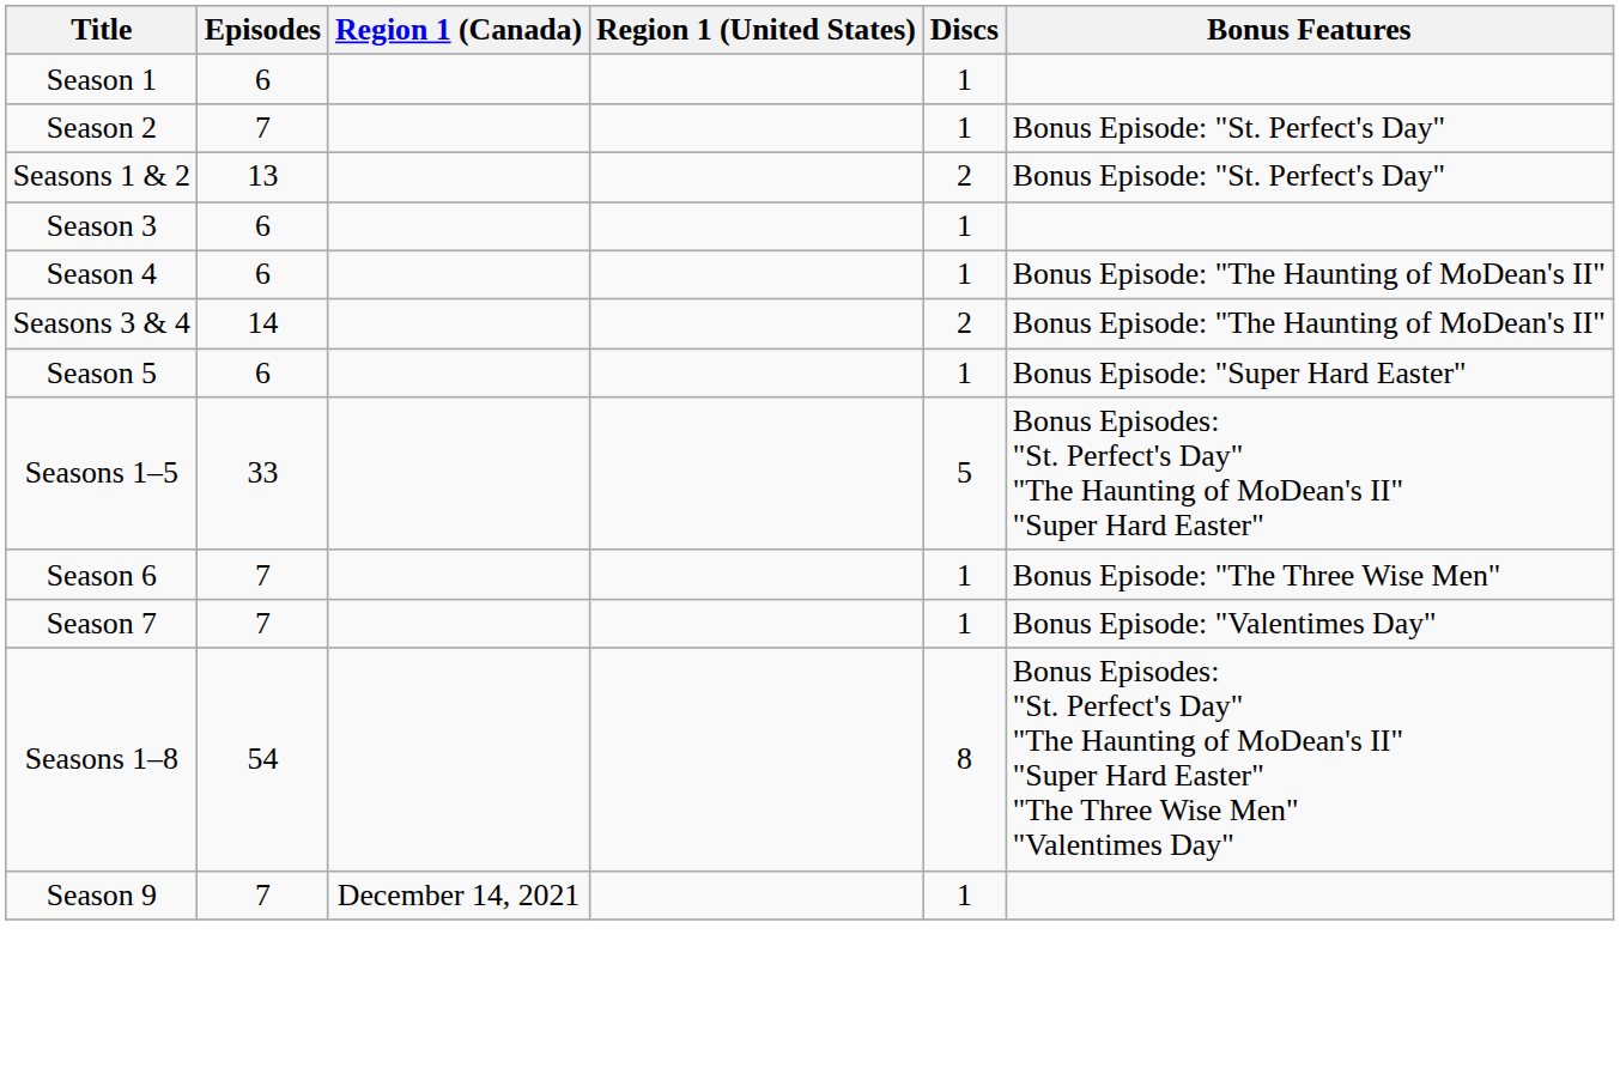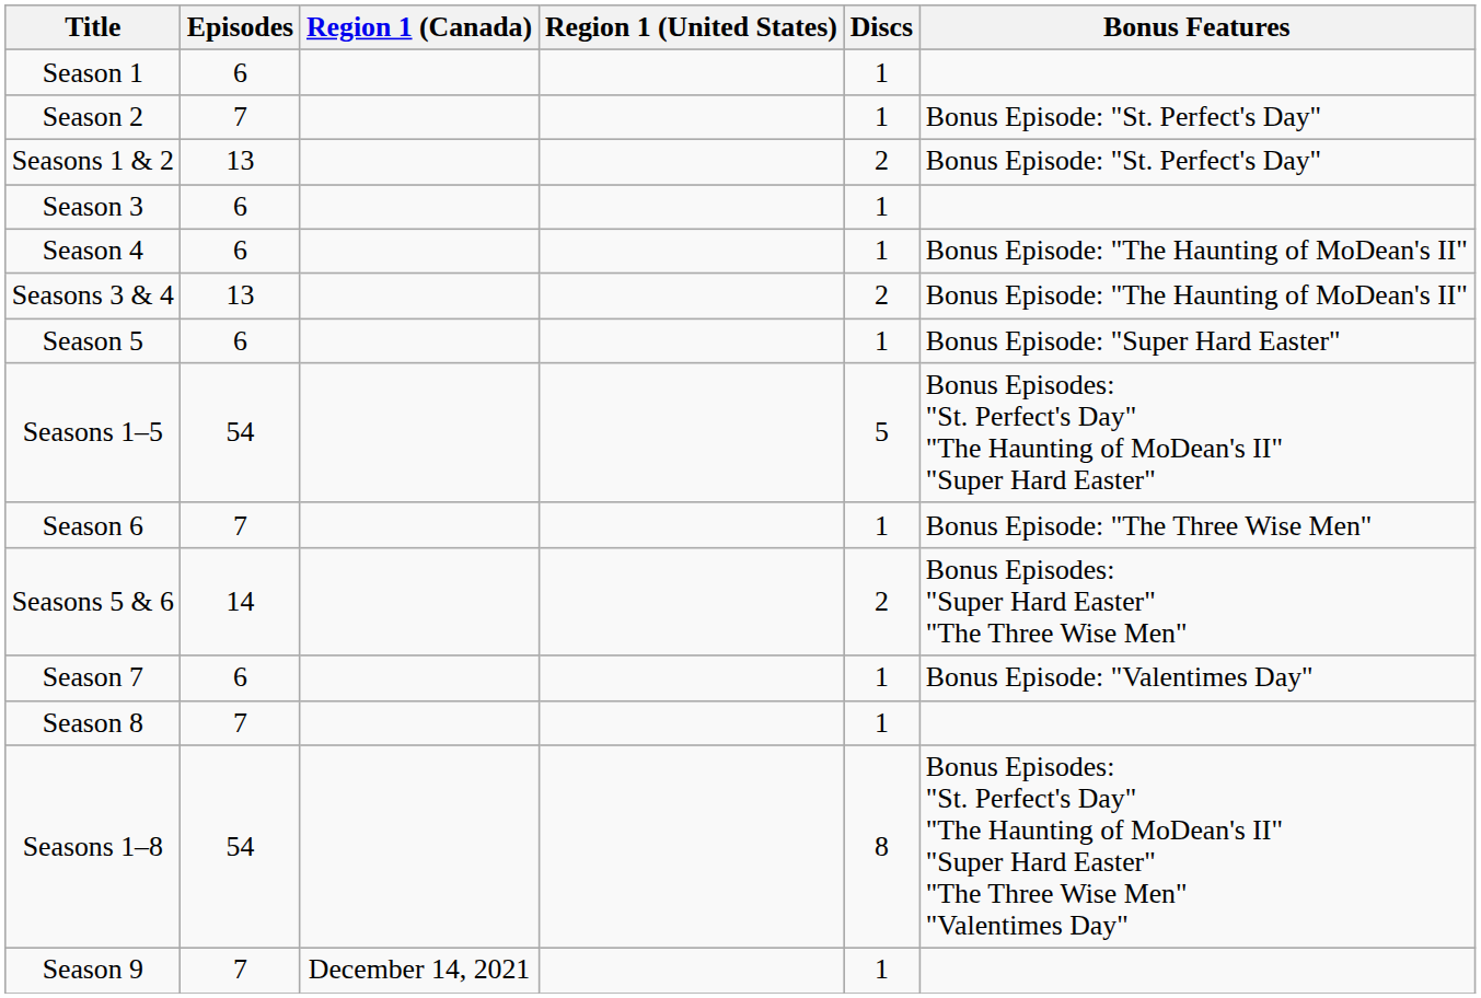 <table class="wikitable plainrowheaders" style="text-align: center;">
 <tr>
 <th scope="col">Title</th>
 <th scope="col">Episodes</th>
 <th scope="col"><a href='#'>Region 1</a> (Canada)</th>
 <th scope="col">Region 1 (United States)</th>
 <th scope="col">Discs</th>
 <th scope="col">Bonus Features</th>
 </tr>
 <tr>
 <td scope="row">Season 1</td>
 <td>6</td>
 <td></td>
 <td></td>
 <td>1</td>
 <td></td>
 </tr>
 <tr>
 <td scope="row">Season 2</td>
 <td>7</td>
 <td></td>
 <td></td>
 <td>1</td>
 <td style="text-align: left;">Bonus Episode: "St. Perfect's Day"</td>
 </tr>
 <tr>
 <td scope="row">Seasons 1 & 2</td>
 <td>13</td>
 <td></td>
 <td></td>
 <td>2</td>
 <td style="text-align: left;">Bonus Episode: "St. Perfect's Day"</td>
 </tr>
 <tr>
 <td scope="row">Season 3</td>
 <td>6</td>
 <td></td>
 <td></td>
 <td>1</td>
 <td></td>
 </tr>
 <tr>
 <td scope="row">Season 4</td>
 <td>6</td>
 <td></td>
 <td></td>
 <td>1</td>
 <td style="text-align: left;">Bonus Episode: "The Haunting of MoDean's II"</td>
 </tr>
 <tr>
 <td scope="row">Seasons 3 & 4</td>
-<td>14</td>
+<td>13</td>
 <td></td>
 <td></td>
 <td>2</td>
 <td style="text-align: left;">Bonus Episode: "The Haunting of MoDean's II"</td>
 </tr>
 <tr>
 <td scope="row">Season 5</td>
 <td>6</td>
 <td></td>
 <td></td>
 <td>1</td>
 <td style="text-align: left;">Bonus Episode: "Super Hard Easter"</td>
 </tr>
 <tr>
 <td scope="row">Seasons 1–5</td>
-<td>33</td>
+<td>54</td>
 <td></td>
 <td></td>
 <td>5</td>
 <td style="text-align: left;">Bonus Episodes:<br>"St. Perfect's Day"<br>"The Haunting of MoDean's II"<br>"Super Hard Easter"</td>
 </tr>
 <tr>
 <td scope="row">Season 6</td>
 <td>7</td>
 <td></td>
 <td></td>
 <td>1</td>
 <td style="text-align: left;">Bonus Episode: "The Three Wise Men"</td>
 </tr>
 <tr>
+<td scope="row">Seasons 5 & 6</td>
+<td>14</td>
+<td></td>
+<td></td>
+<td>2</td>
+<td style="text-align: left;">Bonus Episodes:<br>"Super Hard Easter"<br>"The Three Wise Men"</td>
+</tr>
+<tr>
 <td scope="row">Season 7</td>
+<td>6</td>
+<td></td>
+<td></td>
+<td>1</td>
+<td style="text-align: left;">Bonus Episode: "Valentimes Day"</td>
+</tr>
+<tr>
+<td scope="row">Season 8</td>
 <td>7</td>
 <td></td>
 <td></td>
 <td>1</td>
-<td style="text-align: left;">Bonus Episode: "Valentimes Day"</td>
+<td></td>
 </tr>
 <tr>
 <td scope="row">Seasons 1–8</td>
 <td>54</td>
 <td></td>
 <td></td>
 <td>8</td>
 <td style="text-align: left;">Bonus Episodes:<br>"St. Perfect's Day"<br>"The Haunting of MoDean's II"<br>"Super Hard Easter"<br>"The Three Wise Men"<br>"Valentimes Day"</td>
 </tr>
 <tr>
 <td>Season 9</td>
 <td>7</td>
 <td>December 14, 2021</td>
 <td></td>
 <td>1</td>
 </tr>
 </table>
